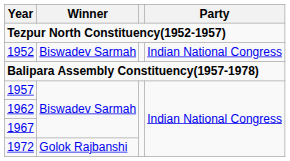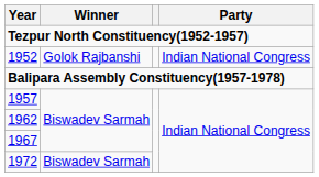 <table class="wikitable sortable">
 <tr>
 <th>Year</th>
 <th>Winner</th>
 <th></th>
 <th>Party</th>
 </tr>
 <tr>
 <td colspan="4"><strong>Tezpur North Constituency(1952-1957)</strong></td>
 </tr>
 <tr>
 <td><a href='#'>1952</a></td>
-<td><a href='#'>Biswadev Sarmah</a></td>
+<td><a href='#'>Golok Rajbanshi</a></td>
 <td></td>
 <td><a href='#'>Indian National Congress</a></td>
 </tr>
 <tr>
 <td colspan="4"><strong>Balipara Assembly Constituency(1957-1978)</strong></td>
 </tr>
 <tr>
 <td><a href='#'>1957</a></td>
 <td rowspan="3"><a href='#'>Biswadev Sarmah</a></td>
 <td rowspan="4"></td>
 <td rowspan="4"><a href='#'>Indian National Congress</a></td>
 </tr>
 <tr>
 <td><a href='#'>1962</a></td>
 </tr>
 <tr>
 <td><a href='#'>1967</a></td>
 </tr>
 <tr>
 <td><a href='#'>1972</a></td>
-<td><a href='#'>Golok Rajbanshi</a></td>
+<td><a href='#'>Biswadev Sarmah</a></td>
 </tr>
 </table>
